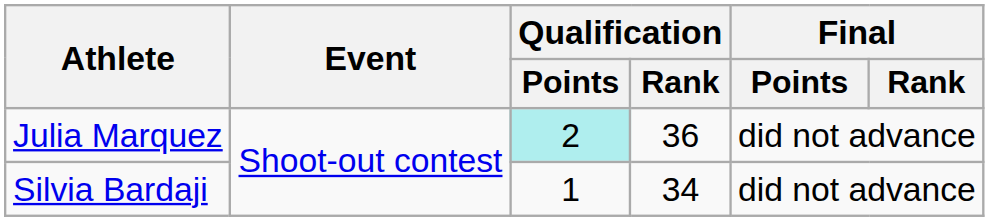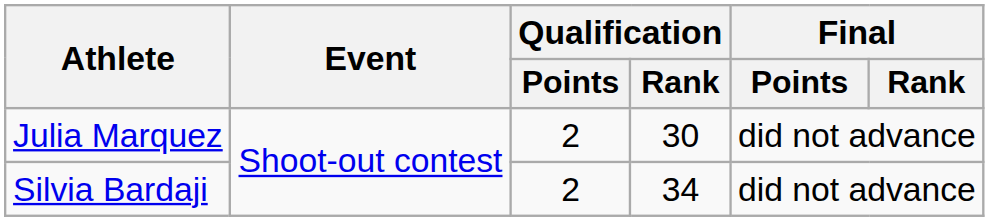 <table class="wikitable" style="font-size:90%;">
 <tr>
 <th rowspan=2>Athlete</th>
 <th rowspan=2>Event</th>
 <th colspan=2>Qualification</th>
 <th colspan=2>Final</th>
 </tr>
 <tr style="font-size:95%">
 <th>Points</th>
 <th>Rank</th>
 <th>Points</th>
 <th>Rank</th>
 </tr>
 <tr align=center>
 <td align=left><a href='#'>Julia Marquez</a></td>
 <td rowspan=2 align=left><a href='#'>Shoot-out contest</a></td>
-<td style="background: paleturquoise;">2</td>
-<td>36</td>
+<td>2</td>
+<td>30</td>
 <td colspan=2>did not advance</td>
 </tr>
 <tr align=center>
 <td align=left><a href='#'>Silvia Bardaji</a></td>
-<td>1</td>
+<td>2</td>
 <td>34</td>
 <td colspan=2>did not advance</td>
 </tr>
 </table>
